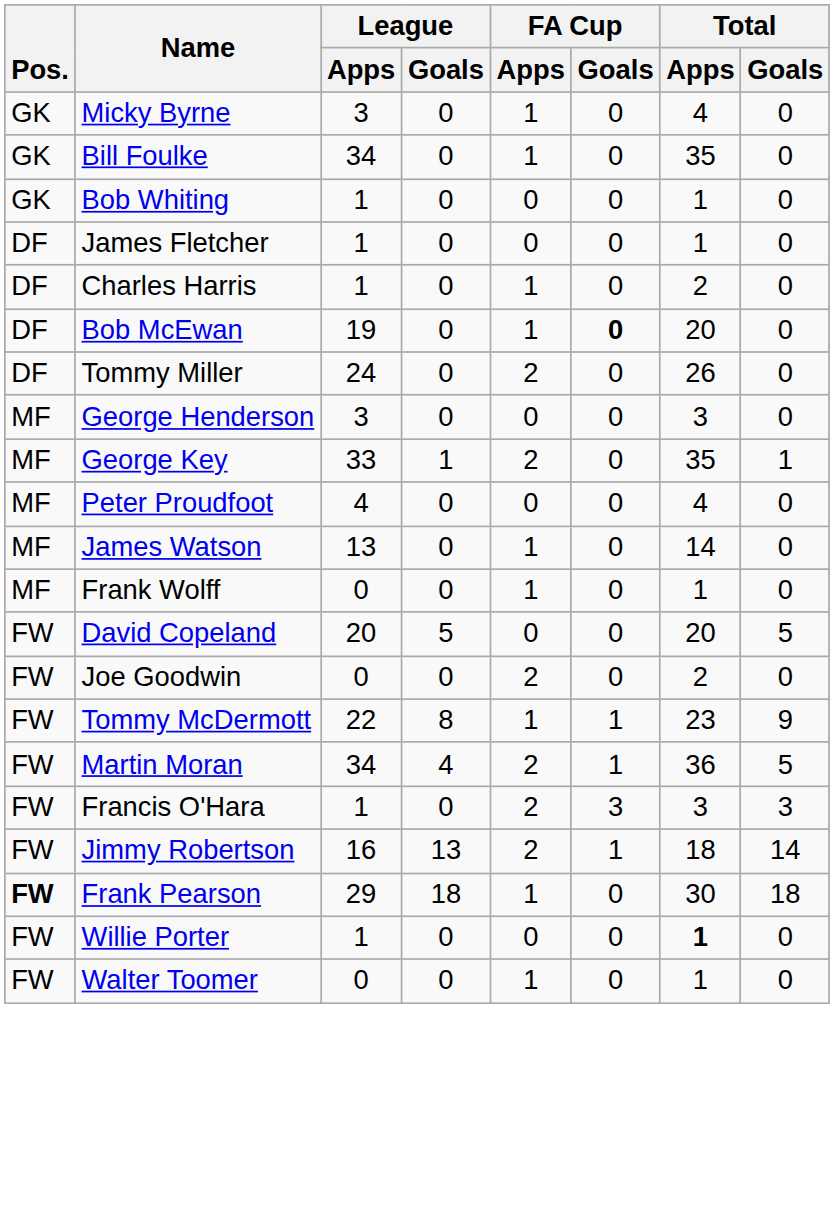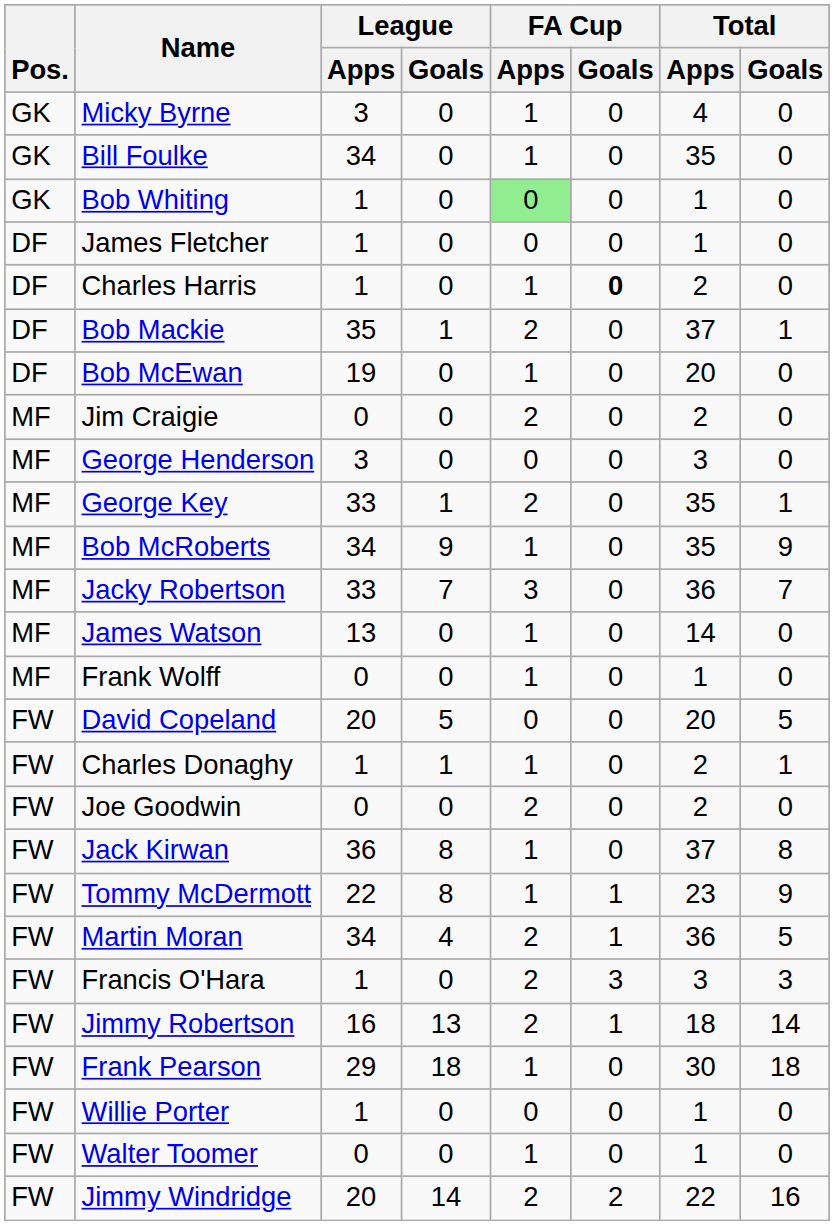 <table class="wikitable" style="text-align:center">
 <tr>
 <th rowspan="2" valign="bottom">Pos.</th>
 <th rowspan="2">Name</th>
 <th colspan="2" width="85">League</th>
 <th colspan="2" width="85">FA Cup</th>
 <th colspan="2" width="85">Total</th>
 </tr>
 <tr>
 <th>Apps</th>
 <th>Goals</th>
 <th>Apps</th>
 <th>Goals</th>
 <th>Apps</th>
 <th>Goals</th>
 </tr>
 <tr>
 <td align="left">GK</td>
 <td align="left"> <a href='#'>Micky Byrne</a></td>
 <td>3</td>
 <td>0</td>
 <td>1</td>
 <td>0</td>
 <td>4</td>
 <td>0</td>
 </tr>
 <tr>
 <td align="left">GK</td>
 <td align="left"> <a href='#'>Bill Foulke</a></td>
 <td>34</td>
 <td>0</td>
 <td>1</td>
 <td>0</td>
 <td>35</td>
 <td>0</td>
 </tr>
 <tr>
 <td align="left">GK</td>
 <td align="left"> <a href='#'>Bob Whiting</a></td>
 <td>1</td>
 <td>0</td>
-<td>0</td>
+<td style="background: lightgreen;">0</td>
 <td>0</td>
 <td>1</td>
 <td>0</td>
 </tr>
 <tr>
 <td align="left">DF</td>
 <td align="left"> James Fletcher</td>
 <td>1</td>
 <td>0</td>
 <td>0</td>
 <td>0</td>
 <td>1</td>
 <td>0</td>
 </tr>
 <tr>
 <td align="left">DF</td>
 <td align="left"> Charles Harris</td>
 <td>1</td>
 <td>0</td>
 <td>1</td>
-<td>0</td>
+<td><strong>0</strong></td>
 <td>2</td>
 <td>0</td>
+</tr>
+<tr>
+<td align="left">DF</td>
+<td align="left"> <a href='#'>Bob Mackie</a></td>
+<td>35</td>
+<td>1</td>
+<td>2</td>
+<td>0</td>
+<td>37</td>
+<td>1</td>
 </tr>
 <tr>
 <td align="left">DF</td>
 <td align="left"> <a href='#'>Bob McEwan</a></td>
 <td>19</td>
 <td>0</td>
 <td>1</td>
-<td><strong>0</strong></td>
+<td>0</td>
 <td>20</td>
 <td>0</td>
 </tr>
 <tr>
-<td align="left">DF</td>
-<td align="left"> Tommy Miller</td>
-<td>24</td>
+<td align="left">MF</td>
+<td align="left"> Jim Craigie</td>
+<td>0</td>
 <td>0</td>
 <td>2</td>
 <td>0</td>
-<td>26</td>
+<td>2</td>
 <td>0</td>
 </tr>
 <tr>
 <td align="left">MF</td>
 <td align="left"> <a href='#'>George Henderson</a></td>
 <td>3</td>
 <td>0</td>
 <td>0</td>
 <td>0</td>
 <td>3</td>
 <td>0</td>
 </tr>
 <tr>
 <td align="left">MF</td>
 <td align="left"> <a href='#'>George Key</a></td>
 <td>33</td>
 <td>1</td>
 <td>2</td>
 <td>0</td>
 <td>35</td>
 <td>1</td>
 </tr>
 <tr>
 <td align="left">MF</td>
-<td align="left"> <a href='#'>Peter Proudfoot</a></td>
-<td>4</td>
+<td align="left"> <a href='#'>Bob McRoberts</a></td>
+<td>34</td>
+<td>9</td>
+<td>1</td>
 <td>0</td>
+<td>35</td>
+<td>9</td>
+</tr>
+<tr>
+<td align="left">MF</td>
+<td align="left"> <a href='#'>Jacky Robertson</a></td>
+<td>33</td>
+<td>7</td>
+<td>3</td>
 <td>0</td>
-<td>0</td>
-<td>4</td>
-<td>0</td>
+<td>36</td>
+<td>7</td>
 </tr>
 <tr>
 <td align="left">MF</td>
 <td align="left"> <a href='#'>James Watson</a></td>
 <td>13</td>
 <td>0</td>
 <td>1</td>
 <td>0</td>
 <td>14</td>
 <td>0</td>
 </tr>
 <tr>
 <td align="left">MF</td>
 <td align="left"> Frank Wolff</td>
 <td>0</td>
 <td>0</td>
 <td>1</td>
 <td>0</td>
 <td>1</td>
 <td>0</td>
 </tr>
 <tr>
 <td align="left">FW</td>
 <td align="left"> <a href='#'>David Copeland</a></td>
 <td>20</td>
 <td>5</td>
 <td>0</td>
 <td>0</td>
 <td>20</td>
 <td>5</td>
 </tr>
 <tr>
 <td align="left">FW</td>
+<td align="left"> Charles Donaghy</td>
+<td>1</td>
+<td>1</td>
+<td>1</td>
+<td>0</td>
+<td>2</td>
+<td>1</td>
+</tr>
+<tr>
+<td align="left">FW</td>
 <td align="left"> Joe Goodwin</td>
 <td>0</td>
 <td>0</td>
 <td>2</td>
 <td>0</td>
 <td>2</td>
 <td>0</td>
+</tr>
+<tr>
+<td align="left">FW</td>
+<td align="left"> <a href='#'>Jack Kirwan</a></td>
+<td>36</td>
+<td>8</td>
+<td>1</td>
+<td>0</td>
+<td>37</td>
+<td>8</td>
 </tr>
 <tr>
 <td align="left">FW</td>
 <td align="left"> <a href='#'>Tommy McDermott</a></td>
 <td>22</td>
 <td>8</td>
 <td>1</td>
 <td>1</td>
 <td>23</td>
 <td>9</td>
 </tr>
 <tr>
 <td align="left">FW</td>
 <td align="left"> <a href='#'>Martin Moran</a></td>
 <td>34</td>
 <td>4</td>
 <td>2</td>
 <td>1</td>
 <td>36</td>
 <td>5</td>
 </tr>
 <tr>
 <td align="left">FW</td>
 <td align="left"> Francis O'Hara</td>
 <td>1</td>
 <td>0</td>
 <td>2</td>
 <td>3</td>
 <td>3</td>
 <td>3</td>
 </tr>
 <tr>
 <td align="left">FW</td>
 <td align="left"> <a href='#'>Jimmy Robertson</a></td>
 <td>16</td>
 <td>13</td>
 <td>2</td>
 <td>1</td>
 <td>18</td>
 <td>14</td>
 </tr>
 <tr>
-<td align="left"><strong>FW</strong></td>
+<td align="left">FW</td>
 <td align="left"> <a href='#'>Frank Pearson</a></td>
 <td>29</td>
 <td>18</td>
 <td>1</td>
 <td>0</td>
 <td>30</td>
 <td>18</td>
 </tr>
 <tr>
 <td align="left">FW</td>
 <td align="left"> <a href='#'>Willie Porter</a></td>
 <td>1</td>
 <td>0</td>
 <td>0</td>
 <td>0</td>
-<td><strong>1</strong></td>
+<td>1</td>
 <td>0</td>
 </tr>
 <tr>
 <td align="left">FW</td>
 <td align="left"> <a href='#'>Walter Toomer</a></td>
 <td>0</td>
 <td>0</td>
 <td>1</td>
 <td>0</td>
 <td>1</td>
 <td>0</td>
 </tr>
 <tr>
+<td align="left">FW</td>
+<td align="left"> <a href='#'>Jimmy Windridge</a></td>
+<td>20</td>
+<td>14</td>
+<td>2</td>
+<td>2</td>
+<td>22</td>
+<td>16</td>
+</tr>
+<tr>
 </tr>
 </table>
